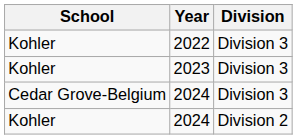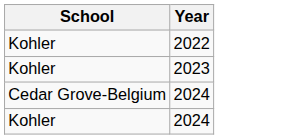 <table class="wikitable">
 <tr>
 <th>School</th>
 <th>Year</th>
-<th>Division</th>
 </tr>
 <tr>
 <td>Kohler</td>
 <td>2022</td>
-<td>Division 3</td>
 </tr>
 <tr>
 <td>Kohler</td>
 <td>2023</td>
-<td>Division 3</td>
 </tr>
 <tr>
 <td>Cedar Grove-Belgium</td>
 <td>2024</td>
-<td>Division 3</td>
 </tr>
 <tr>
 <td>Kohler</td>
 <td>2024</td>
-<td>Division 2</td>
 </tr>
 </table>
